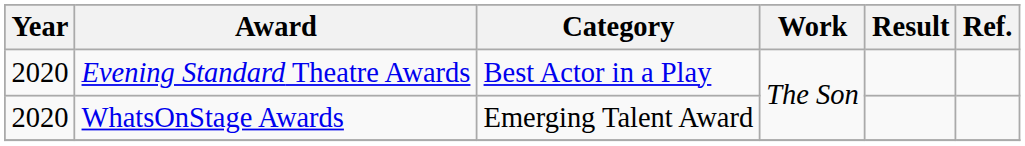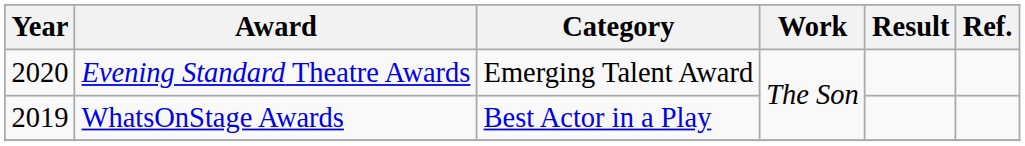 <table class="wikitable plainrowheaders">
 <tr>
 <th>Year</th>
 <th>Award</th>
 <th>Category</th>
 <th>Work</th>
 <th>Result</th>
 <th>Ref.</th>
 </tr>
 <tr>
 <td>2020</td>
 <td><a href='#'><em>Evening Standard</em> Theatre Awards</a></td>
-<td><a href='#'>Best Actor in a Play</a></td>
+<td>Emerging Talent Award</td>
 <td rowspan="2"><em>The Son</em></td>
 <td></td>
 <td></td>
 </tr>
 <tr>
-<td>2020</td>
+<td>2019</td>
 <td><a href='#'>WhatsOnStage Awards</a></td>
-<td>Emerging Talent Award</td>
+<td><a href='#'>Best Actor in a Play</a></td>
 <td></td>
 <td></td>
 </tr>
 <tr>
 </tr>
 </table>
